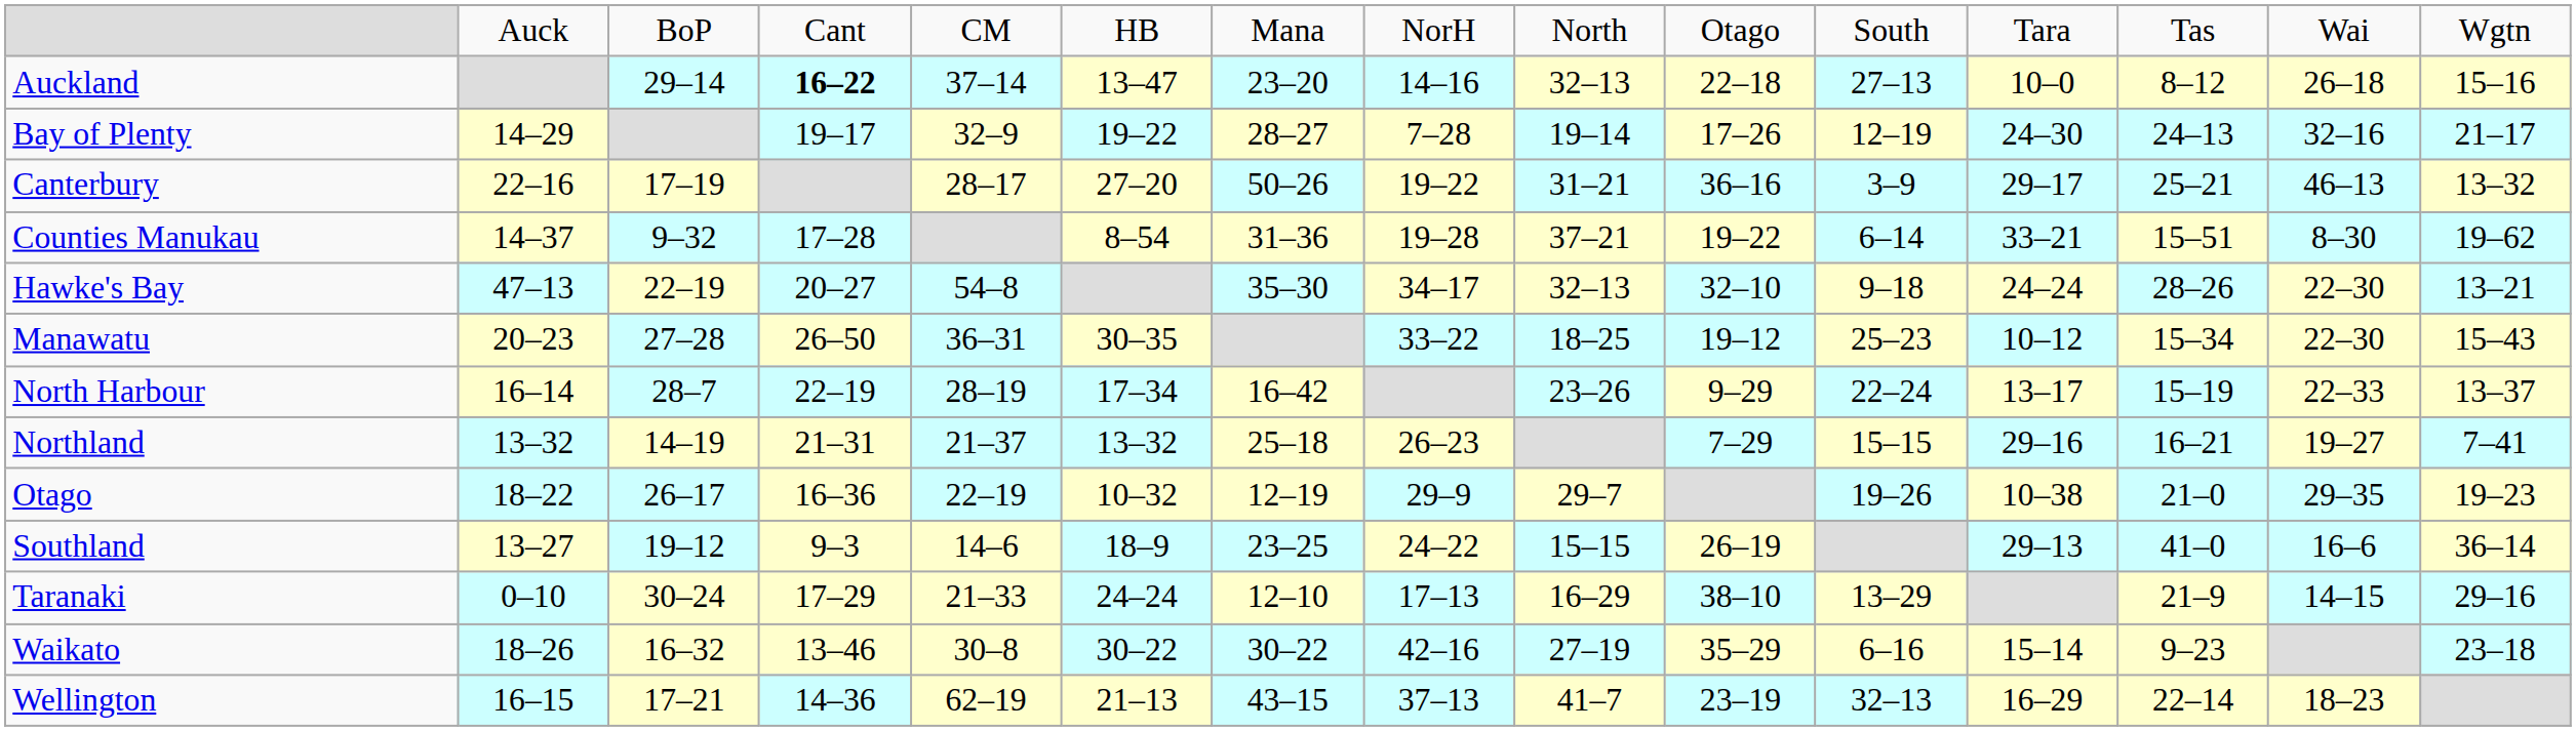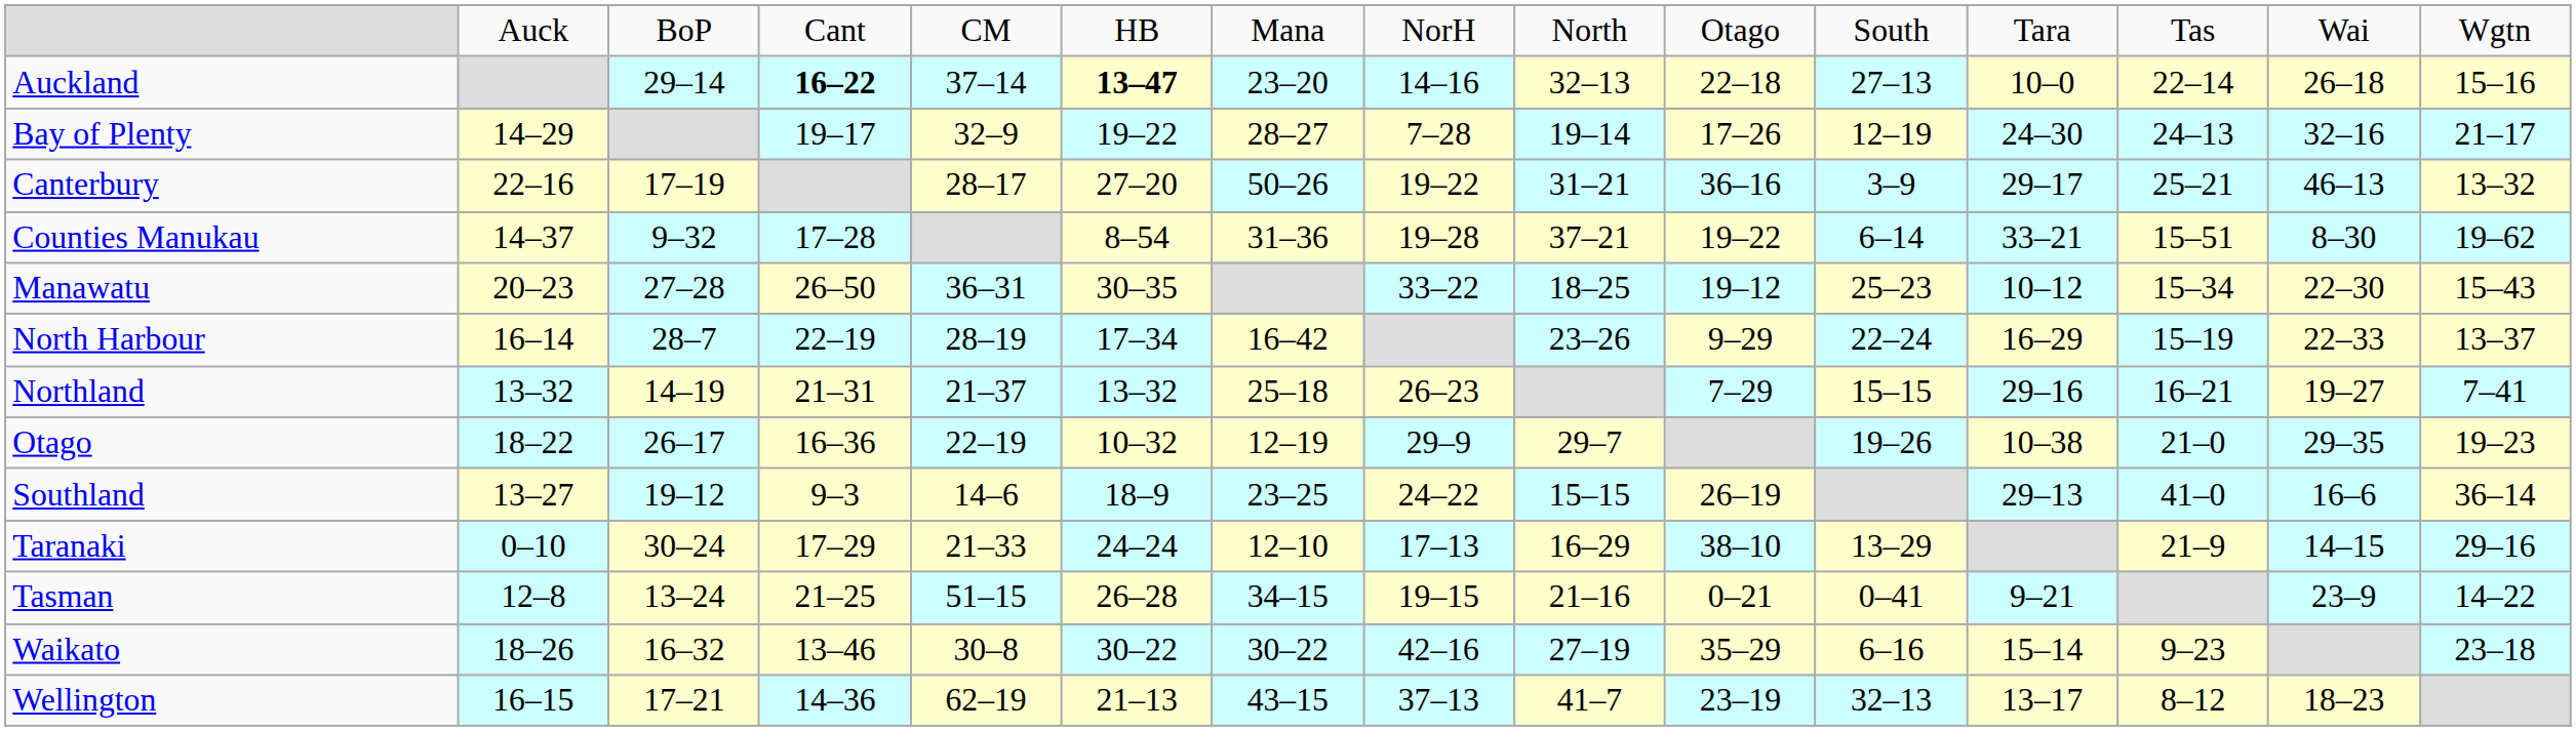 <table class="wikitable" style="text-align:center" width=100%>
 <tr>
 <td width=15% bgcolor=#dddddd></td>
 <td width=5%>Auck</td>
 <td width=5%>BoP</td>
 <td width=5%>Cant</td>
 <td width=5%>CM</td>
 <td width=5%>HB</td>
 <td width=5%>Mana</td>
 <td width=5%>NorH</td>
 <td width=5%>North</td>
 <td width=5%>Otago</td>
 <td width=5%>South</td>
 <td width=5%>Tara</td>
 <td width=5%>Tas</td>
 <td width=5%>Wai</td>
 <td width=5%>Wgtn</td>
 </tr>
 <tr>
 <td style="text-align:left"><a href='#'>Auckland</a></td>
 <td bgcolor=#dddddd></td>
 <td bgcolor=#ccffff>29–14</td>
 <td bgcolor=#ccffff><strong>16–22</strong></td>
 <td bgcolor=#ccffff>37–14</td>
-<td bgcolor=#ffffcc>13–47</td>
+<td bgcolor=#ffffcc><strong>13–47</strong></td>
 <td bgcolor=#ccffff>23–20</td>
 <td bgcolor=#ccffff>14–16</td>
 <td bgcolor=#ffffcc>32–13</td>
 <td bgcolor=#ffffcc>22–18</td>
 <td bgcolor=#ccffff>27–13</td>
 <td bgcolor=#ffffcc>10–0</td>
-<td bgcolor=#ffffcc>8–12</td>
+<td bgcolor=#ffffcc>22–14</td>
 <td bgcolor=#ffffcc>26–18</td>
 <td bgcolor=#ffffcc>15–16</td>
 </tr>
 <tr>
 <td style="text-align:left"><a href='#'>Bay of Plenty</a></td>
 <td bgcolor=#ffffcc>14–29</td>
 <td bgcolor=#dddddd></td>
 <td bgcolor=#ccffff>19–17</td>
 <td bgcolor=#ffffcc>32–9</td>
 <td bgcolor=#ccffff>19–22</td>
 <td bgcolor=#ffffcc>28–27</td>
 <td bgcolor=#ffffcc>7–28</td>
 <td bgcolor=#ccffff>19–14</td>
 <td bgcolor=#ffffcc>17–26</td>
 <td bgcolor=#ffffcc>12–19</td>
 <td bgcolor=#ccffff>24–30</td>
 <td bgcolor=#ccffff>24–13</td>
 <td bgcolor=#ccffff>32–16</td>
 <td bgcolor=#ccffff>21–17</td>
 </tr>
 <tr>
 <td style="text-align:left"><a href='#'>Canterbury</a></td>
 <td bgcolor=#ffffcc>22–16</td>
 <td bgcolor=#ffffcc>17–19</td>
 <td bgcolor=#dddddd></td>
 <td bgcolor=#ffffcc>28–17</td>
 <td bgcolor=#ffffcc>27–20</td>
 <td bgcolor=#ccffff>50–26</td>
 <td bgcolor=#ffffcc>19–22</td>
 <td bgcolor=#ccffff>31–21</td>
 <td bgcolor=#ccffff>36–16</td>
 <td bgcolor=#ccffff>3–9</td>
 <td bgcolor=#ccffff>29–17</td>
 <td bgcolor=#ccffff>25–21</td>
 <td bgcolor=#ccffff>46–13</td>
 <td bgcolor=#ffffcc>13–32</td>
 </tr>
 <tr>
 <td style="text-align:left"><a href='#'>Counties Manukau</a></td>
 <td bgcolor=#ffffcc>14–37</td>
 <td bgcolor=#ccffff>9–32</td>
 <td bgcolor=#ccffff>17–28</td>
 <td bgcolor=#dddddd></td>
 <td bgcolor=#ffffcc>8–54</td>
 <td bgcolor=#ffffcc>31–36</td>
 <td bgcolor=#ffffcc>19–28</td>
 <td bgcolor=#ffffcc>37–21</td>
 <td bgcolor=#ffffcc>19–22</td>
 <td bgcolor=#ccffff>6–14</td>
 <td bgcolor=#ccffff>33–21</td>
 <td bgcolor=#ffffcc>15–51</td>
 <td bgcolor=#ccffff>8–30</td>
 <td bgcolor=#ccffff>19–62</td>
 </tr>
 <tr>
-<td style="text-align:left"><a href='#'>Hawke's Bay</a></td>
-<td bgcolor=#ccffff>47–13</td>
-<td bgcolor=#ffffcc>22–19</td>
-<td bgcolor=#ccffff>20–27</td>
-<td bgcolor=#ccffff>54–8</td>
-<td bgcolor=#dddddd></td>
-<td bgcolor=#ccffff>35–30</td>
-<td bgcolor=#ffffcc>34–17</td>
-<td bgcolor=#ffffcc>32–13</td>
-<td bgcolor=#ccffff>32–10</td>
-<td bgcolor=#ffffcc>9–18</td>
-<td bgcolor=#ffffcc>24–24</td>
-<td bgcolor=#ccffff>28–26</td>
-<td bgcolor=#ffffcc>22–30</td>
-<td bgcolor=#ccffff>13–21</td>
-</tr>
-<tr>
 <td style="text-align:left"><a href='#'>Manawatu</a></td>
 <td bgcolor=#ffffcc>20–23</td>
 <td bgcolor=#ccffff>27–28</td>
 <td bgcolor=#ffffcc>26–50</td>
 <td bgcolor=#ccffff>36–31</td>
 <td bgcolor=#ffffcc>30–35</td>
 <td bgcolor=#dddddd></td>
 <td bgcolor=#ccffff>33–22</td>
 <td bgcolor=#ccffff>18–25</td>
 <td bgcolor=#ccffff>19–12</td>
 <td bgcolor=#ffffcc>25–23</td>
 <td bgcolor=#ccffff>10–12</td>
 <td bgcolor=#ffffcc>15–34</td>
 <td bgcolor=#ffffcc>22–30</td>
 <td bgcolor=#ffffcc>15–43</td>
 </tr>
 <tr>
 <td style="text-align:left"><a href='#'>North Harbour</a></td>
 <td bgcolor=#ffffcc>16–14</td>
 <td bgcolor=#ccffff>28–7</td>
 <td bgcolor=#ccffff>22–19</td>
 <td bgcolor=#ccffff>28–19</td>
 <td bgcolor=#ccffff>17–34</td>
 <td bgcolor=#ffffcc>16–42</td>
 <td bgcolor=#dddddd></td>
 <td bgcolor=#ccffff>23–26</td>
 <td bgcolor=#ffffcc>9–29</td>
 <td bgcolor=#ccffff>22–24</td>
-<td bgcolor=#ffffcc>13–17</td>
+<td bgcolor=#ffffcc>16–29</td>
 <td bgcolor=#ccffff>15–19</td>
 <td bgcolor=#ffffcc>22–33</td>
 <td bgcolor=#ffffcc>13–37</td>
 </tr>
 <tr>
 <td style="text-align:left"><a href='#'>Northland</a></td>
 <td bgcolor=#ccffff>13–32</td>
 <td bgcolor=#ffffcc>14–19</td>
 <td bgcolor=#ffffcc>21–31</td>
 <td bgcolor=#ccffff>21–37</td>
 <td bgcolor=#ccffff>13–32</td>
 <td bgcolor=#ffffcc>25–18</td>
 <td bgcolor=#ffffcc>26–23</td>
 <td bgcolor=#dddddd></td>
 <td bgcolor=#ccffff>7–29</td>
 <td bgcolor=#ffffcc>15–15</td>
 <td bgcolor=#ccffff>29–16</td>
 <td bgcolor=#ccffff>16–21</td>
 <td bgcolor=#ffffcc>19–27</td>
 <td bgcolor=#ccffff>7–41</td>
 </tr>
 <tr>
 <td style="text-align:left"><a href='#'>Otago</a></td>
 <td bgcolor=#ccffff>18–22</td>
 <td bgcolor=#ccffff>26–17</td>
 <td bgcolor=#ffffcc>16–36</td>
 <td bgcolor=#ccffff>22–19</td>
 <td bgcolor=#ffffcc>10–32</td>
 <td bgcolor=#ffffcc>12–19</td>
 <td bgcolor=#ccffff>29–9</td>
 <td bgcolor=#ffffcc>29–7</td>
 <td bgcolor=#dddddd></td>
 <td bgcolor=#ccffff>19–26</td>
 <td bgcolor=#ffffcc>10–38</td>
 <td bgcolor=#ccffff>21–0</td>
 <td bgcolor=#ccffff>29–35</td>
 <td bgcolor=#ffffcc>19–23</td>
 </tr>
 <tr>
 <td style="text-align:left"><a href='#'>Southland</a></td>
 <td bgcolor=#ffffcc>13–27</td>
 <td bgcolor=#ccffff>19–12</td>
 <td bgcolor=#ffffcc>9–3</td>
 <td bgcolor=#ffffcc>14–6</td>
 <td bgcolor=#ccffff>18–9</td>
 <td bgcolor=#ccffff>23–25</td>
 <td bgcolor=#ffffcc>24–22</td>
 <td bgcolor=#ccffff>15–15</td>
 <td bgcolor=#ffffcc>26–19</td>
 <td bgcolor=#dddddd></td>
 <td bgcolor=#ccffff>29–13</td>
 <td bgcolor=#ccffff>41–0</td>
 <td bgcolor=#ccffff>16–6</td>
 <td bgcolor=#ffffcc>36–14</td>
 </tr>
 <tr>
 <td style="text-align:left"><a href='#'>Taranaki</a></td>
 <td bgcolor=#ccffff>0–10</td>
 <td bgcolor=#ffffcc>30–24</td>
 <td bgcolor=#ffffcc>17–29</td>
 <td bgcolor=#ffffcc>21–33</td>
 <td bgcolor=#ccffff>24–24</td>
 <td bgcolor=#ffffcc>12–10</td>
 <td bgcolor=#ccffff>17–13</td>
 <td bgcolor=#ffffcc>16–29</td>
 <td bgcolor=#ccffff>38–10</td>
 <td bgcolor=#ffffcc>13–29</td>
 <td bgcolor=#dddddd></td>
 <td bgcolor=#ffffcc>21–9</td>
 <td bgcolor=#ccffff>14–15</td>
 <td bgcolor=#ccffff>29–16</td>
 </tr>
 <tr>
+<td style="text-align:left"><a href='#'>Tasman</a></td>
+<td bgcolor=#ccffff>12–8</td>
+<td bgcolor=#ffffcc>13–24</td>
+<td bgcolor=#ffffcc>21–25</td>
+<td bgcolor=#ccffff>51–15</td>
+<td bgcolor=#ffffcc>26–28</td>
+<td bgcolor=#ccffff>34–15</td>
+<td bgcolor=#ffffcc>19–15</td>
+<td bgcolor=#ffffcc>21–16</td>
+<td bgcolor=#ffffcc>0–21</td>
+<td bgcolor=#ffffcc>0–41</td>
+<td bgcolor=#ccffff>9–21</td>
+<td bgcolor=#dddddd></td>
+<td bgcolor=#ccffff>23–9</td>
+<td bgcolor=#ccffff>14–22</td>
+</tr>
+<tr>
 <td style="text-align:left"><a href='#'>Waikato</a></td>
 <td bgcolor=#ccffff>18–26</td>
 <td bgcolor=#ffffcc>16–32</td>
 <td bgcolor=#ffffcc>13–46</td>
 <td bgcolor=#ffffcc>30–8</td>
 <td bgcolor=#ccffff>30–22</td>
 <td bgcolor=#ccffff>30–22</td>
 <td bgcolor=#ccffff>42–16</td>
 <td bgcolor=#ccffff>27–19</td>
 <td bgcolor=#ffffcc>35–29</td>
 <td bgcolor=#ffffcc>6–16</td>
 <td bgcolor=#ffffcc>15–14</td>
 <td bgcolor=#ffffcc>9–23</td>
 <td bgcolor=#dddddd></td>
 <td bgcolor=#ccffff>23–18</td>
 </tr>
 <tr>
 <td style="text-align:left"><a href='#'>Wellington</a></td>
 <td bgcolor=#ccffff>16–15</td>
 <td bgcolor=#ffffcc>17–21</td>
 <td bgcolor=#ccffff>14–36</td>
 <td bgcolor=#ffffcc>62–19</td>
 <td bgcolor=#ffffcc>21–13</td>
 <td bgcolor=#ccffff>43–15</td>
 <td bgcolor=#ccffff>37–13</td>
 <td bgcolor=#ffffcc>41–7</td>
 <td bgcolor=#ccffff>23–19</td>
 <td bgcolor=#ccffff>32–13</td>
-<td bgcolor=#ffffcc>16–29</td>
-<td bgcolor=#ffffcc>22–14</td>
+<td bgcolor=#ffffcc>13–17</td>
+<td bgcolor=#ffffcc>8–12</td>
 <td bgcolor=#ffffcc>18–23</td>
 <td bgcolor=#dddddd></td>
 </tr>
 </table>
